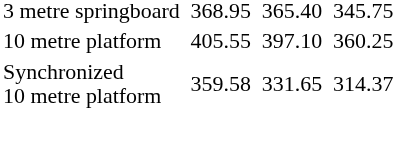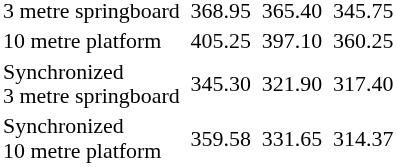 <table>
 <tr>
 <td>3 metre springboard</td>
 <td></td>
 <td>368.95</td>
 <td></td>
 <td>365.40</td>
 <td></td>
 <td>345.75</td>
 </tr>
 <tr>
 <td>10 metre platform</td>
 <td></td>
-<td>405.55</td>
+<td>405.25</td>
 <td></td>
 <td>397.10</td>
 <td></td>
 <td>360.25</td>
+</tr>
+<tr>
+<td>Synchronized<br>3 metre springboard</td>
+<td><br></td>
+<td>345.30</td>
+<td><br></td>
+<td>321.90</td>
+<td><br></td>
+<td>317.40</td>
 </tr>
 <tr>
 <td>Synchronized<br>10 metre platform</td>
 <td><br></td>
 <td>359.58</td>
 <td><br></td>
 <td>331.65</td>
 <td><br></td>
 <td>314.37</td>
 </tr>
 </table>
